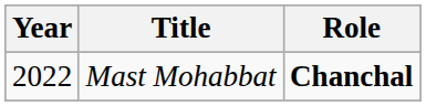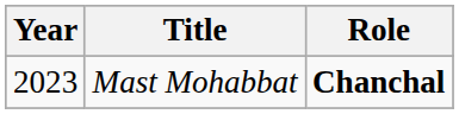 <table class="wikitable sortable plainrowheaders">
 <tr style="text-align:center;">
 <th scope="col">Year</th>
 <th scope="col">Title</th>
 <th scope="col">Role</th>
 </tr>
 <tr>
-<td>2022</td>
+<td>2023</td>
 <td><em>Mast Mohabbat</em></td>
 <td><strong>Chanchal</strong></td>
 </tr>
 </table>
